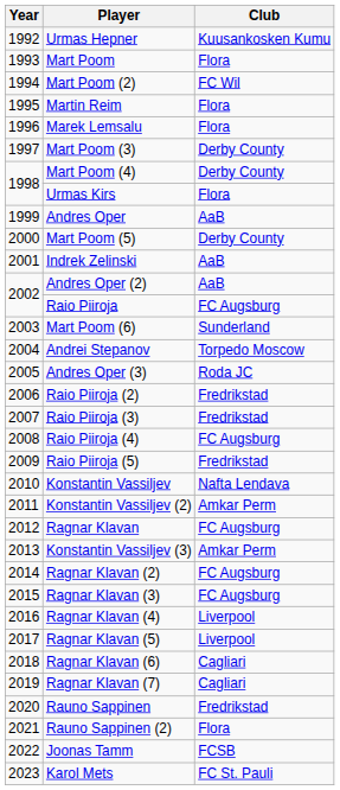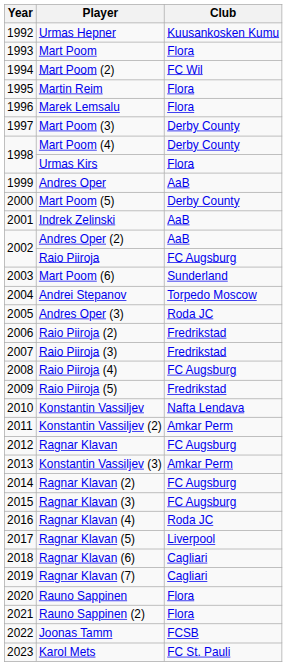 <table class="wikitable">
 <tr>
 <th>Year</th>
 <th>Player</th>
 <th>Club</th>
 </tr>
 <tr>
 <td>1992</td>
 <td><a href='#'>Urmas Hepner</a></td>
 <td> <a href='#'>Kuusankosken Kumu</a></td>
 </tr>
 <tr>
 <td>1993</td>
 <td><a href='#'>Mart Poom</a></td>
 <td> <a href='#'>Flora</a></td>
 </tr>
 <tr>
 <td>1994</td>
 <td><a href='#'>Mart Poom</a> (2)</td>
 <td> <a href='#'>FC Wil</a></td>
 </tr>
 <tr>
 <td>1995</td>
 <td><a href='#'>Martin Reim</a></td>
 <td> <a href='#'>Flora</a></td>
 </tr>
 <tr>
 <td>1996</td>
 <td><a href='#'>Marek Lemsalu</a></td>
 <td> <a href='#'>Flora</a></td>
 </tr>
 <tr>
 <td>1997</td>
 <td><a href='#'>Mart Poom</a> (3)</td>
 <td> <a href='#'>Derby County</a></td>
 </tr>
 <tr>
 <td rowspan=2>1998</td>
 <td><a href='#'>Mart Poom</a> (4)</td>
 <td> <a href='#'>Derby County</a></td>
 </tr>
 <tr>
 <td><a href='#'>Urmas Kirs</a></td>
 <td> <a href='#'>Flora</a></td>
 </tr>
 <tr>
 <td>1999</td>
 <td><a href='#'>Andres Oper</a></td>
 <td> <a href='#'>AaB</a></td>
 </tr>
 <tr>
 <td>2000</td>
 <td><a href='#'>Mart Poom</a> (5)</td>
 <td> <a href='#'>Derby County</a></td>
 </tr>
 <tr>
 <td>2001</td>
 <td><a href='#'>Indrek Zelinski</a></td>
 <td> <a href='#'>AaB</a></td>
 </tr>
 <tr>
 <td rowspan=2>2002</td>
 <td><a href='#'>Andres Oper</a> (2)</td>
 <td> <a href='#'>AaB</a></td>
 </tr>
 <tr>
 <td><a href='#'>Raio Piiroja</a></td>
 <td> <a href='#'>FC Augsburg</a></td>
 </tr>
 <tr>
 <td>2003</td>
 <td><a href='#'>Mart Poom</a> (6)</td>
 <td> <a href='#'>Sunderland</a></td>
 </tr>
 <tr>
 <td>2004</td>
 <td><a href='#'>Andrei Stepanov</a></td>
 <td> <a href='#'>Torpedo Moscow</a></td>
 </tr>
 <tr>
 <td>2005</td>
 <td><a href='#'>Andres Oper</a> (3)</td>
 <td> <a href='#'>Roda JC</a></td>
 </tr>
 <tr>
 <td>2006</td>
 <td><a href='#'>Raio Piiroja</a> (2)</td>
 <td> <a href='#'>Fredrikstad</a></td>
 </tr>
 <tr>
 <td>2007</td>
 <td><a href='#'>Raio Piiroja</a> (3)</td>
 <td> <a href='#'>Fredrikstad</a></td>
 </tr>
 <tr>
 <td>2008</td>
 <td><a href='#'>Raio Piiroja</a> (4)</td>
 <td> <a href='#'>FC Augsburg</a></td>
 </tr>
 <tr>
 <td>2009</td>
 <td><a href='#'>Raio Piiroja</a> (5)</td>
 <td> <a href='#'>Fredrikstad</a></td>
 </tr>
 <tr>
 <td>2010</td>
 <td><a href='#'>Konstantin Vassiljev</a></td>
 <td> <a href='#'>Nafta Lendava</a></td>
 </tr>
 <tr>
 <td>2011</td>
 <td><a href='#'>Konstantin Vassiljev</a> (2)</td>
 <td> <a href='#'>Amkar Perm</a></td>
 </tr>
 <tr>
 <td>2012</td>
 <td><a href='#'>Ragnar Klavan</a></td>
 <td> <a href='#'>FC Augsburg</a></td>
 </tr>
 <tr>
 <td>2013</td>
 <td><a href='#'>Konstantin Vassiljev</a> (3)</td>
 <td> <a href='#'>Amkar Perm</a></td>
 </tr>
 <tr>
 <td>2014</td>
 <td><a href='#'>Ragnar Klavan</a> (2)</td>
 <td> <a href='#'>FC Augsburg</a></td>
 </tr>
 <tr>
 <td>2015</td>
 <td><a href='#'>Ragnar Klavan</a> (3)</td>
 <td> <a href='#'>FC Augsburg</a></td>
 </tr>
 <tr>
 <td>2016</td>
 <td><a href='#'>Ragnar Klavan</a> (4)</td>
-<td> <a href='#'>Liverpool</a></td>
+<td> <a href='#'>Roda JC</a></td>
 </tr>
 <tr>
 <td>2017</td>
 <td><a href='#'>Ragnar Klavan</a> (5)</td>
 <td> <a href='#'>Liverpool</a></td>
 </tr>
 <tr>
 <td>2018</td>
 <td><a href='#'>Ragnar Klavan</a> (6)</td>
 <td> <a href='#'>Cagliari</a></td>
 </tr>
 <tr>
 <td>2019</td>
 <td><a href='#'>Ragnar Klavan</a> (7)</td>
 <td> <a href='#'>Cagliari</a></td>
 </tr>
 <tr>
 <td>2020</td>
 <td><a href='#'>Rauno Sappinen</a></td>
-<td> <a href='#'>Fredrikstad</a></td>
+<td> <a href='#'>Flora</a></td>
 </tr>
 <tr>
 <td>2021</td>
 <td><a href='#'>Rauno Sappinen</a> (2)</td>
 <td> <a href='#'>Flora</a></td>
 </tr>
 <tr>
 <td>2022</td>
 <td><a href='#'>Joonas Tamm</a></td>
 <td> <a href='#'>FCSB</a></td>
 </tr>
 <tr>
 <td>2023</td>
 <td><a href='#'>Karol Mets</a></td>
 <td> <a href='#'>FC St. Pauli</a></td>
 </tr>
 </table>
